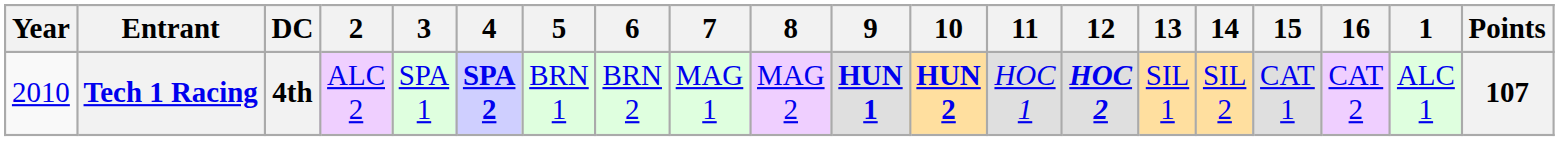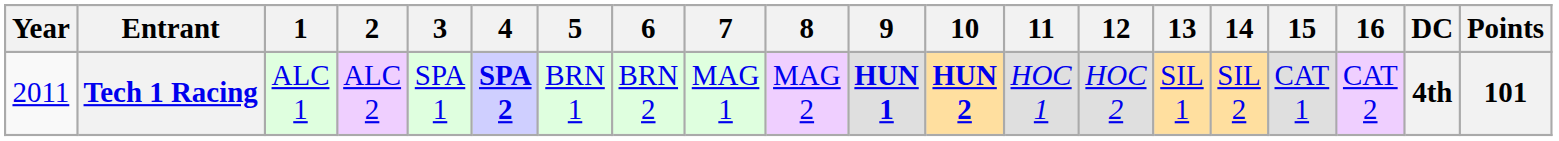 <table class="wikitable" style="text-align:center; font-size:85%">
 <tr>
 <th>Year</th>
 <th>Entrant</th>
-<th>DC</th>
+<th>1</th>
 <th>2</th>
 <th>3</th>
 <th>4</th>
 <th>5</th>
 <th>6</th>
 <th>7</th>
 <th>8</th>
 <th>9</th>
 <th>10</th>
 <th>11</th>
 <th>12</th>
 <th>13</th>
 <th>14</th>
 <th>15</th>
 <th>16</th>
-<th>1</th>
+<th>DC</th>
 <th>Points</th>
 </tr>
 <tr>
-<td><a href='#'>2010</a></td>
+<td><a href='#'>2011</a></td>
 <th nowrap><a href='#'>Tech 1 Racing</a></th>
-<th>4th</th>
+<td style="background:#dfffdf;"><a href='#'>ALC<br>1</a><br></td>
 <td style="background:#efcfff;"><a href='#'>ALC<br>2</a><br></td>
 <td style="background:#dfffdf;"><a href='#'>SPA<br>1</a><br></td>
 <td style="background:#cfcfff;"><strong><a href='#'>SPA<br>2</a><br></strong></td>
 <td style="background:#dfffdf;"><a href='#'>BRN<br>1</a><br></td>
 <td style="background:#dfffdf;"><a href='#'>BRN<br>2</a><br></td>
 <td style="background:#dfffdf;"><a href='#'>MAG<br>1</a><br></td>
 <td style="background:#efcfff;"><a href='#'>MAG<br>2</a><br></td>
 <td style="background:#dfdfdf;"><strong><a href='#'>HUN<br>1</a></strong><br></td>
 <td style="background:#ffdf9f;"><strong><a href='#'>HUN<br>2</a></strong><br></td>
 <td style="background:#dfdfdf;"><em><a href='#'>HOC<br>1</a></em><br></td>
-<td style="background:#dfdfdf;"><strong><em><a href='#'>HOC<br>2</a></em><br></strong></td>
+<td style="background:#dfdfdf;"><em><a href='#'>HOC<br>2</a></em><br></td>
 <td style="background:#ffdf9f;"><a href='#'>SIL<br>1</a><br></td>
 <td style="background:#ffdf9f;"><a href='#'>SIL<br>2</a><br></td>
 <td style="background:#dfdfdf;"><a href='#'>CAT<br>1</a><br></td>
 <td style="background:#efcfff;"><a href='#'>CAT<br>2</a><br></td>
-<td style="background:#dfffdf;"><a href='#'>ALC<br>1</a><br></td>
-<th>107</th>
+<th>4th</th>
+<th>101</th>
 </tr>
 </table>
